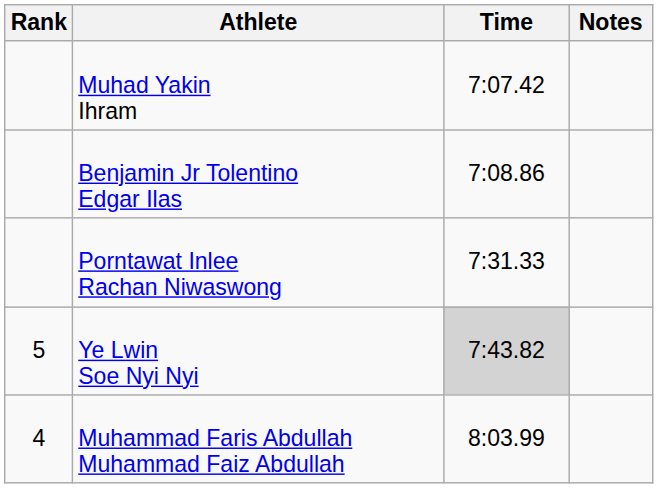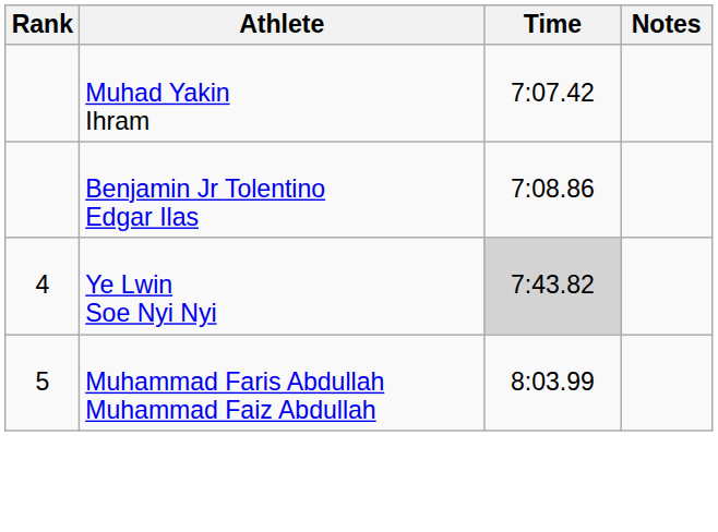 <table class="wikitable" style="text-align:center;">
 <tr>
 <th width=40>Rank</th>
 <th width=250>Athlete</th>
 <th width=80>Time</th>
 <th width=50>Notes</th>
 </tr>
 <tr>
 <td></td>
 <td align=left><br><a href='#'>Muhad Yakin</a><br>Ihram</td>
 <td>7:07.42</td>
 <td></td>
 </tr>
 <tr>
 <td></td>
 <td align=left><br><a href='#'>Benjamin Jr Tolentino</a><br><a href='#'>Edgar Ilas</a></td>
 <td>7:08.86</td>
 <td></td>
 </tr>
 <tr>
-<td></td>
-<td align=left><br><a href='#'>Porntawat Inlee</a><br><a href='#'>Rachan Niwaswong</a></td>
-<td>7:31.33</td>
-<td></td>
-</tr>
-<tr>
-<td>5</td>
+<td>4</td>
 <td align=left><br><a href='#'>Ye Lwin</a><br><a href='#'>Soe Nyi Nyi</a></td>
 <td style="background: lightgrey;">7:43.82</td>
 <td></td>
 </tr>
 <tr>
-<td>4</td>
+<td>5</td>
 <td align=left><br><a href='#'>Muhammad Faris Abdullah</a><br><a href='#'>Muhammad Faiz Abdullah</a></td>
 <td>8:03.99</td>
 <td></td>
 </tr>
 </table>
